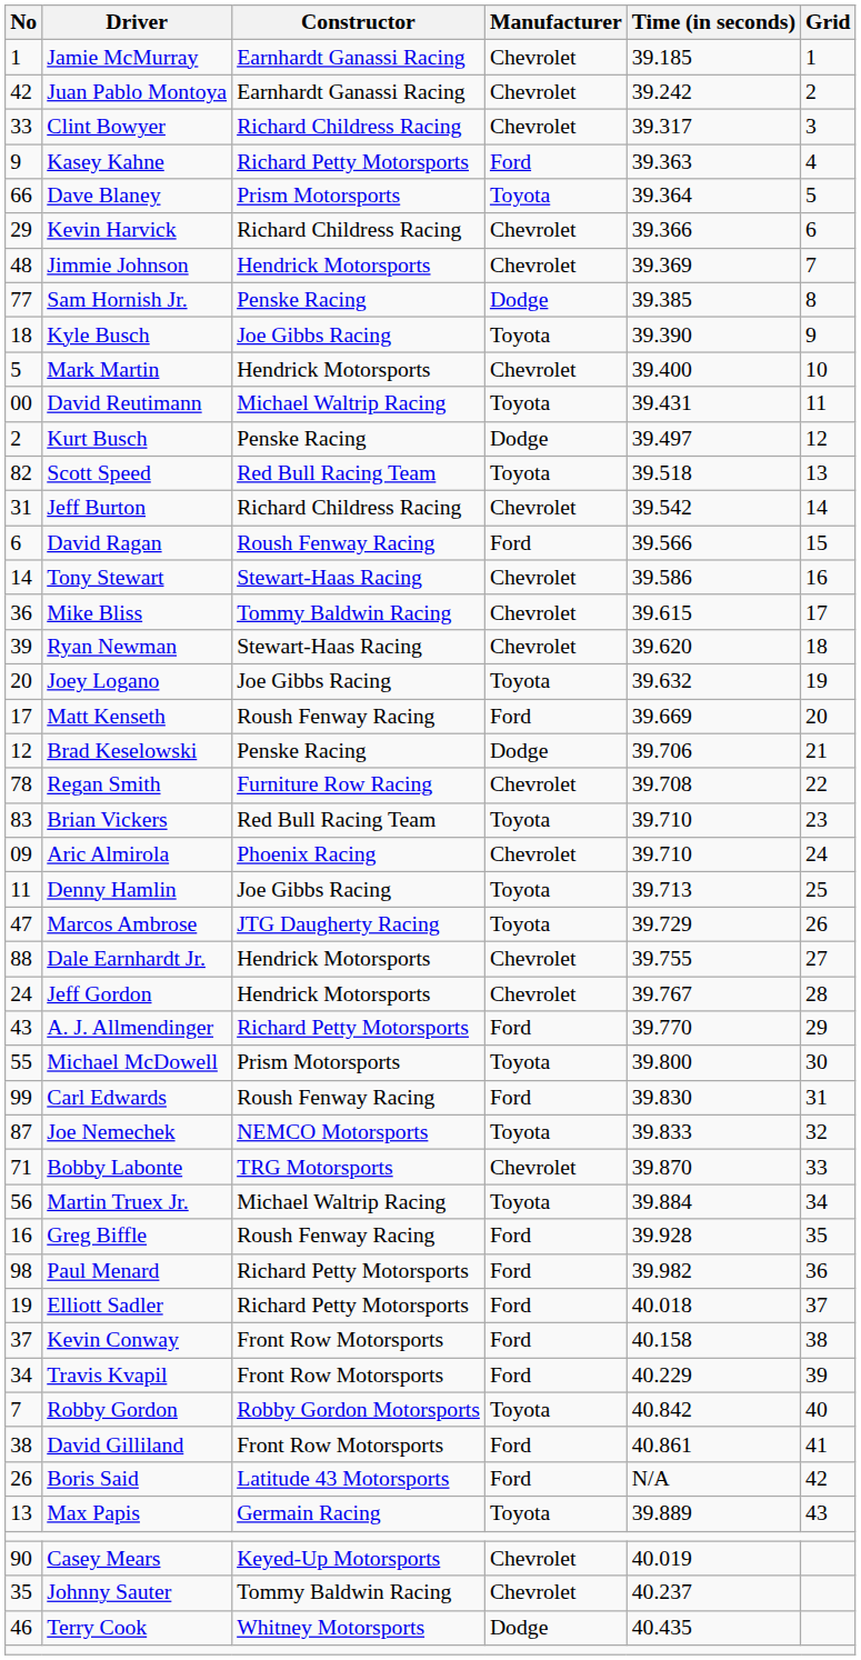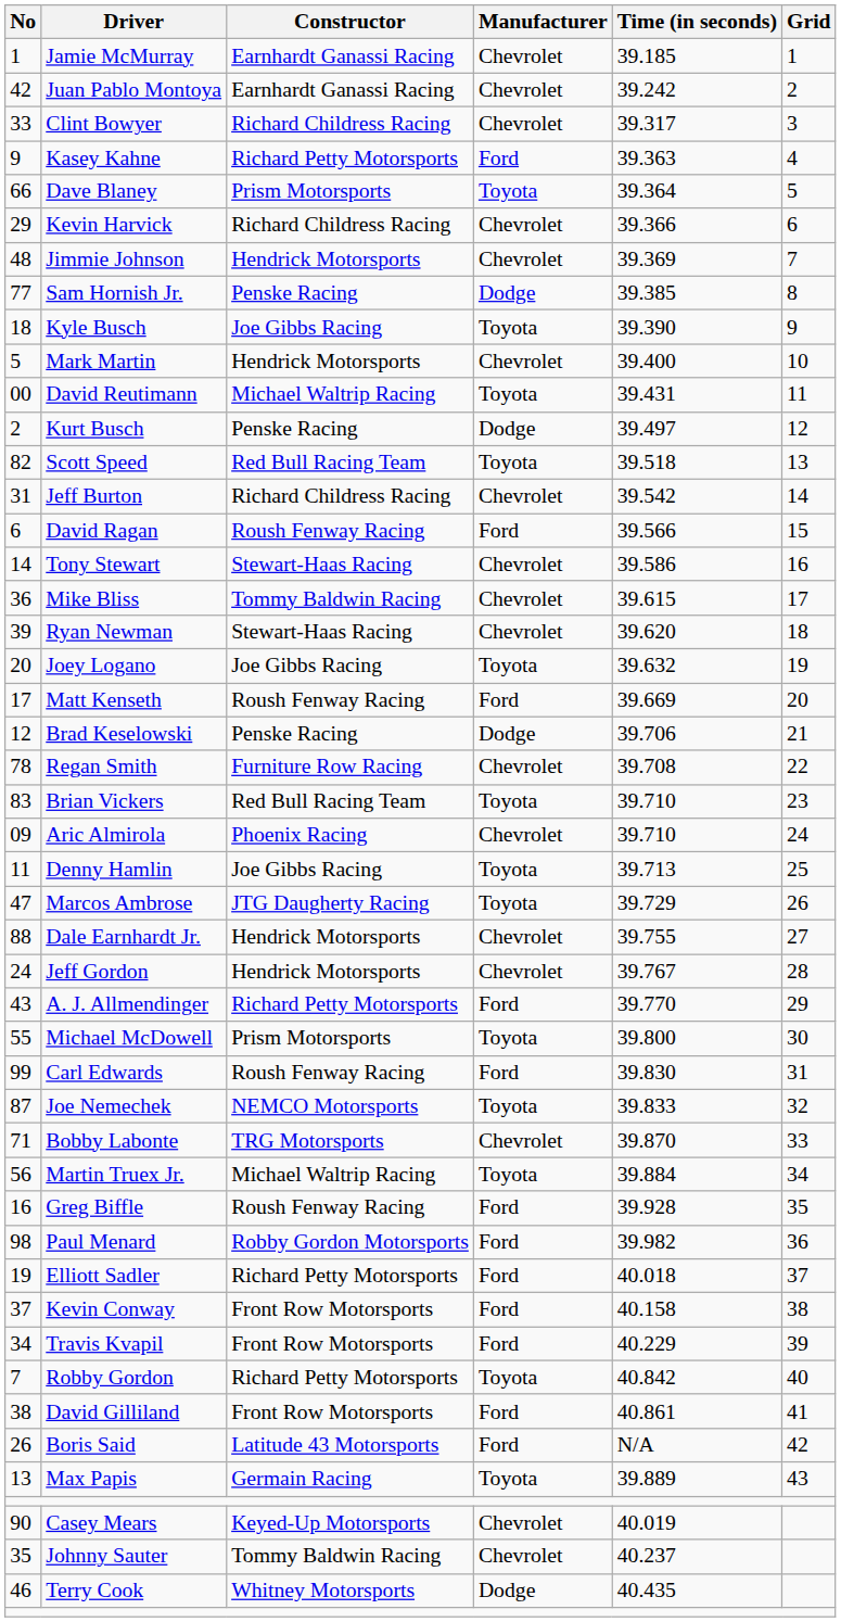 <table class="wikitable">
 <tr>
 <th>No</th>
 <th>Driver</th>
 <th>Constructor</th>
 <th>Manufacturer</th>
 <th>Time (in seconds)</th>
 <th>Grid</th>
 </tr>
 <tr>
 <td>1</td>
 <td><a href='#'>Jamie McMurray</a></td>
 <td><a href='#'>Earnhardt Ganassi Racing</a></td>
 <td>Chevrolet</td>
 <td>39.185</td>
 <td>1</td>
 </tr>
 <tr>
 <td>42</td>
 <td><a href='#'>Juan Pablo Montoya</a></td>
 <td>Earnhardt Ganassi Racing</td>
 <td>Chevrolet</td>
 <td>39.242</td>
 <td>2</td>
 </tr>
 <tr>
 <td>33</td>
 <td><a href='#'>Clint Bowyer</a></td>
 <td><a href='#'>Richard Childress Racing</a></td>
 <td>Chevrolet</td>
 <td>39.317</td>
 <td>3</td>
 </tr>
 <tr>
 <td>9</td>
 <td><a href='#'>Kasey Kahne</a></td>
 <td><a href='#'>Richard Petty Motorsports</a></td>
 <td><a href='#'>Ford</a></td>
 <td>39.363</td>
 <td>4</td>
 </tr>
 <tr>
 <td>66</td>
 <td><a href='#'>Dave Blaney</a></td>
 <td><a href='#'>Prism Motorsports</a></td>
 <td><a href='#'>Toyota</a></td>
 <td>39.364</td>
 <td>5</td>
 </tr>
 <tr>
 <td>29</td>
 <td><a href='#'>Kevin Harvick</a></td>
 <td>Richard Childress Racing</td>
 <td>Chevrolet</td>
 <td>39.366</td>
 <td>6</td>
 </tr>
 <tr>
 <td>48</td>
 <td><a href='#'>Jimmie Johnson</a></td>
 <td><a href='#'>Hendrick Motorsports</a></td>
 <td>Chevrolet</td>
 <td>39.369</td>
 <td>7</td>
 </tr>
 <tr>
 <td>77</td>
 <td><a href='#'>Sam Hornish Jr.</a></td>
 <td><a href='#'>Penske Racing</a></td>
 <td><a href='#'>Dodge</a></td>
 <td>39.385</td>
 <td>8</td>
 </tr>
 <tr>
 <td>18</td>
 <td><a href='#'>Kyle Busch</a></td>
 <td><a href='#'>Joe Gibbs Racing</a></td>
 <td>Toyota</td>
 <td>39.390</td>
 <td>9</td>
 </tr>
 <tr>
 <td>5</td>
 <td><a href='#'>Mark Martin</a></td>
 <td>Hendrick Motorsports</td>
 <td>Chevrolet</td>
 <td>39.400</td>
 <td>10</td>
 </tr>
 <tr>
 <td>00</td>
 <td><a href='#'>David Reutimann</a></td>
 <td><a href='#'>Michael Waltrip Racing</a></td>
 <td>Toyota</td>
 <td>39.431</td>
 <td>11</td>
 </tr>
 <tr>
 <td>2</td>
 <td><a href='#'>Kurt Busch</a></td>
 <td>Penske Racing</td>
 <td>Dodge</td>
 <td>39.497</td>
 <td>12</td>
 </tr>
 <tr>
 <td>82</td>
 <td><a href='#'>Scott Speed</a></td>
 <td><a href='#'>Red Bull Racing Team</a></td>
 <td>Toyota</td>
 <td>39.518</td>
 <td>13</td>
 </tr>
 <tr>
 <td>31</td>
 <td><a href='#'>Jeff Burton</a></td>
 <td>Richard Childress Racing</td>
 <td>Chevrolet</td>
 <td>39.542</td>
 <td>14</td>
 </tr>
 <tr>
 <td>6</td>
 <td><a href='#'>David Ragan</a></td>
 <td><a href='#'>Roush Fenway Racing</a></td>
 <td>Ford</td>
 <td>39.566</td>
 <td>15</td>
 </tr>
 <tr>
 <td>14</td>
 <td><a href='#'>Tony Stewart</a></td>
 <td><a href='#'>Stewart-Haas Racing</a></td>
 <td>Chevrolet</td>
 <td>39.586</td>
 <td>16</td>
 </tr>
 <tr>
 <td>36</td>
 <td><a href='#'>Mike Bliss</a></td>
 <td><a href='#'>Tommy Baldwin Racing</a></td>
 <td>Chevrolet</td>
 <td>39.615</td>
 <td>17</td>
 </tr>
 <tr>
 <td>39</td>
 <td><a href='#'>Ryan Newman</a></td>
 <td>Stewart-Haas Racing</td>
 <td>Chevrolet</td>
 <td>39.620</td>
 <td>18</td>
 </tr>
 <tr>
 <td>20</td>
 <td><a href='#'>Joey Logano</a></td>
 <td>Joe Gibbs Racing</td>
 <td>Toyota</td>
 <td>39.632</td>
 <td>19</td>
 </tr>
 <tr>
 <td>17</td>
 <td><a href='#'>Matt Kenseth</a></td>
 <td>Roush Fenway Racing</td>
 <td>Ford</td>
 <td>39.669</td>
 <td>20</td>
 </tr>
 <tr>
 <td>12</td>
 <td><a href='#'>Brad Keselowski</a></td>
 <td>Penske Racing</td>
 <td>Dodge</td>
 <td>39.706</td>
 <td>21</td>
 </tr>
 <tr>
 <td>78</td>
 <td><a href='#'>Regan Smith</a></td>
 <td><a href='#'>Furniture Row Racing</a></td>
 <td>Chevrolet</td>
 <td>39.708</td>
 <td>22</td>
 </tr>
 <tr>
 <td>83</td>
 <td><a href='#'>Brian Vickers</a></td>
 <td>Red Bull Racing Team</td>
 <td>Toyota</td>
 <td>39.710</td>
 <td>23</td>
 </tr>
 <tr>
 <td>09</td>
 <td><a href='#'>Aric Almirola</a></td>
 <td><a href='#'>Phoenix Racing</a></td>
 <td>Chevrolet</td>
 <td>39.710</td>
 <td>24</td>
 </tr>
 <tr>
 <td>11</td>
 <td><a href='#'>Denny Hamlin</a></td>
 <td>Joe Gibbs Racing</td>
 <td>Toyota</td>
 <td>39.713</td>
 <td>25</td>
 </tr>
 <tr>
 <td>47</td>
 <td><a href='#'>Marcos Ambrose</a></td>
 <td><a href='#'>JTG Daugherty Racing</a></td>
 <td>Toyota</td>
 <td>39.729</td>
 <td>26</td>
 </tr>
 <tr>
 <td>88</td>
 <td><a href='#'>Dale Earnhardt Jr.</a></td>
 <td>Hendrick Motorsports</td>
 <td>Chevrolet</td>
 <td>39.755</td>
 <td>27</td>
 </tr>
 <tr>
 <td>24</td>
 <td><a href='#'>Jeff Gordon</a></td>
 <td>Hendrick Motorsports</td>
 <td>Chevrolet</td>
 <td>39.767</td>
 <td>28</td>
 </tr>
 <tr>
 <td>43</td>
 <td><a href='#'>A. J. Allmendinger</a></td>
 <td><a href='#'>Richard Petty Motorsports</a></td>
 <td>Ford</td>
 <td>39.770</td>
 <td>29</td>
 </tr>
 <tr>
 <td>55</td>
 <td><a href='#'>Michael McDowell</a></td>
 <td>Prism Motorsports</td>
 <td>Toyota</td>
 <td>39.800</td>
 <td>30</td>
 </tr>
 <tr>
 <td>99</td>
 <td><a href='#'>Carl Edwards</a></td>
 <td>Roush Fenway Racing</td>
 <td>Ford</td>
 <td>39.830</td>
 <td>31</td>
 </tr>
 <tr>
 <td>87</td>
 <td><a href='#'>Joe Nemechek</a></td>
 <td><a href='#'>NEMCO Motorsports</a></td>
 <td>Toyota</td>
 <td>39.833</td>
 <td>32</td>
 </tr>
 <tr>
 <td>71</td>
 <td><a href='#'>Bobby Labonte</a></td>
 <td><a href='#'>TRG Motorsports</a></td>
 <td>Chevrolet</td>
 <td>39.870</td>
 <td>33</td>
 </tr>
 <tr>
 <td>56</td>
 <td><a href='#'>Martin Truex Jr.</a></td>
 <td>Michael Waltrip Racing</td>
 <td>Toyota</td>
 <td>39.884</td>
 <td>34</td>
 </tr>
 <tr>
 <td>16</td>
 <td><a href='#'>Greg Biffle</a></td>
 <td>Roush Fenway Racing</td>
 <td>Ford</td>
 <td>39.928</td>
 <td>35</td>
 </tr>
 <tr>
 <td>98</td>
 <td><a href='#'>Paul Menard</a></td>
-<td>Richard Petty Motorsports</td>
+<td><a href='#'>Robby Gordon Motorsports</a></td>
 <td>Ford</td>
 <td>39.982</td>
 <td>36</td>
 </tr>
 <tr>
 <td>19</td>
 <td><a href='#'>Elliott Sadler</a></td>
 <td>Richard Petty Motorsports</td>
 <td>Ford</td>
 <td>40.018</td>
 <td>37</td>
 </tr>
 <tr>
 <td>37</td>
 <td><a href='#'>Kevin Conway</a></td>
 <td>Front Row Motorsports</td>
 <td>Ford</td>
 <td>40.158</td>
 <td>38</td>
 </tr>
 <tr>
 <td>34</td>
 <td><a href='#'>Travis Kvapil</a></td>
 <td>Front Row Motorsports</td>
 <td>Ford</td>
 <td>40.229</td>
 <td>39</td>
 </tr>
 <tr>
 <td>7</td>
 <td><a href='#'>Robby Gordon</a></td>
-<td><a href='#'>Robby Gordon Motorsports</a></td>
+<td>Richard Petty Motorsports</td>
 <td>Toyota</td>
 <td>40.842</td>
 <td>40</td>
 </tr>
 <tr>
 <td>38</td>
 <td><a href='#'>David Gilliland</a></td>
 <td>Front Row Motorsports</td>
 <td>Ford</td>
 <td>40.861</td>
 <td>41</td>
 </tr>
 <tr>
 <td>26</td>
 <td><a href='#'>Boris Said</a></td>
 <td><a href='#'>Latitude 43 Motorsports</a></td>
 <td>Ford</td>
 <td>N/A</td>
 <td>42</td>
 </tr>
 <tr>
 <td>13</td>
 <td><a href='#'>Max Papis</a></td>
 <td><a href='#'>Germain Racing</a></td>
 <td>Toyota</td>
 <td>39.889</td>
 <td>43</td>
 </tr>
 <tr>
 <td colspan="8"></td>
 </tr>
 <tr>
 <td>90</td>
 <td><a href='#'>Casey Mears</a></td>
 <td><a href='#'>Keyed-Up Motorsports</a></td>
 <td>Chevrolet</td>
 <td>40.019</td>
 <td></td>
 </tr>
 <tr>
 <td>35</td>
 <td><a href='#'>Johnny Sauter</a></td>
 <td>Tommy Baldwin Racing</td>
 <td>Chevrolet</td>
 <td>40.237</td>
 <td></td>
 </tr>
 <tr>
 <td>46</td>
 <td><a href='#'>Terry Cook</a></td>
 <td><a href='#'>Whitney Motorsports</a></td>
 <td>Dodge</td>
 <td>40.435</td>
 <td></td>
 </tr>
 <tr>
 <td colspan="8"></td>
 </tr>
 </table>
